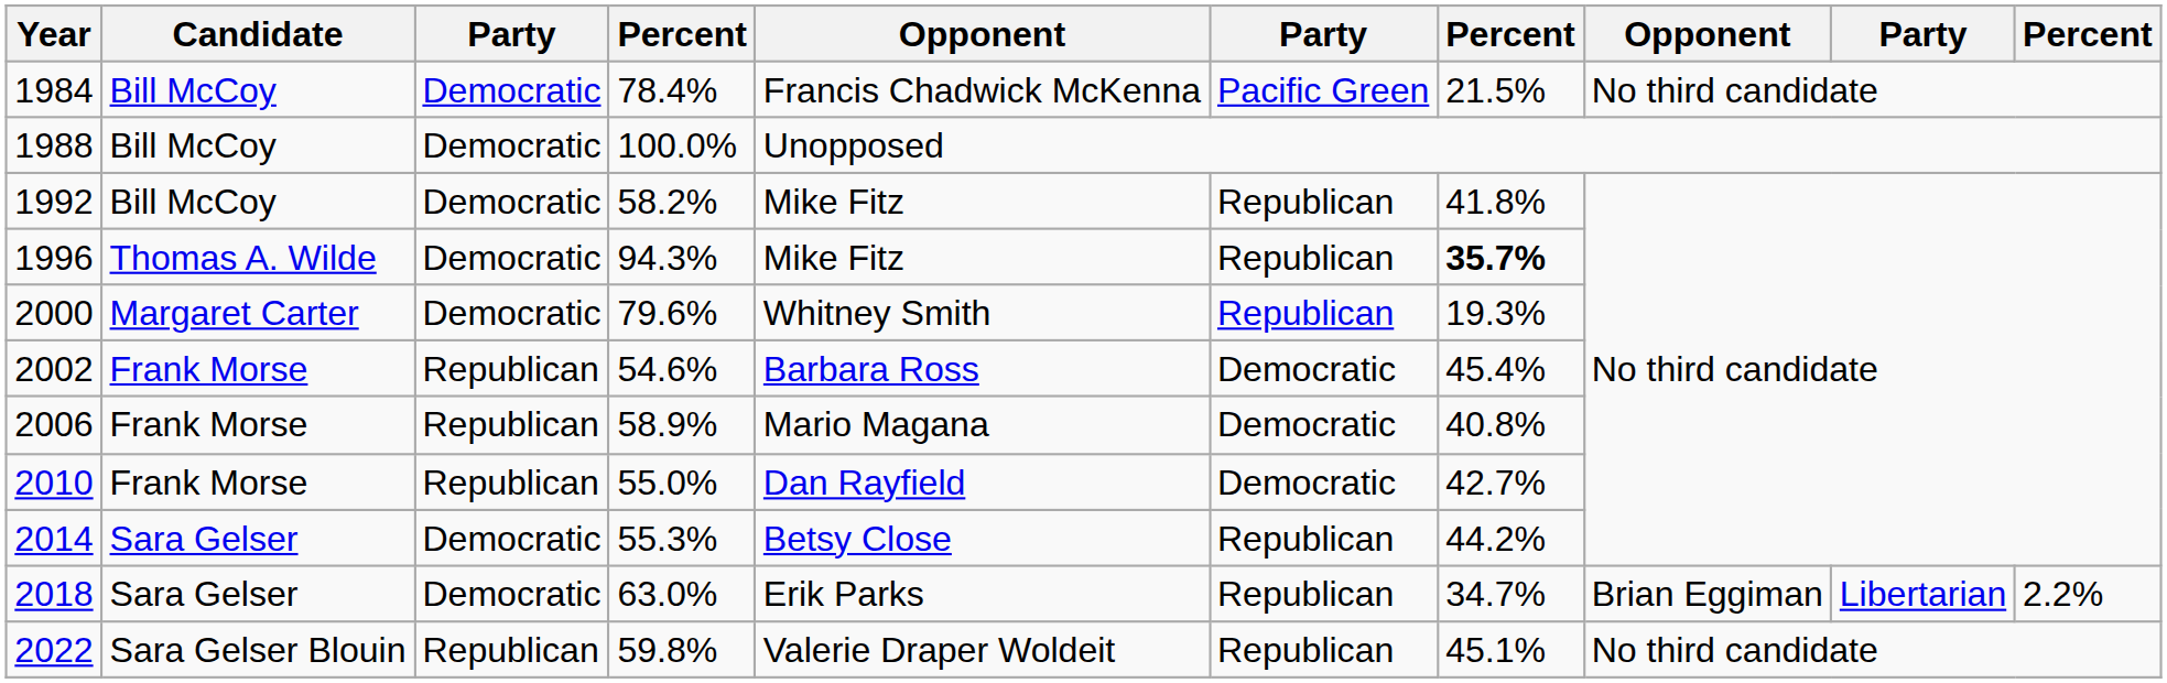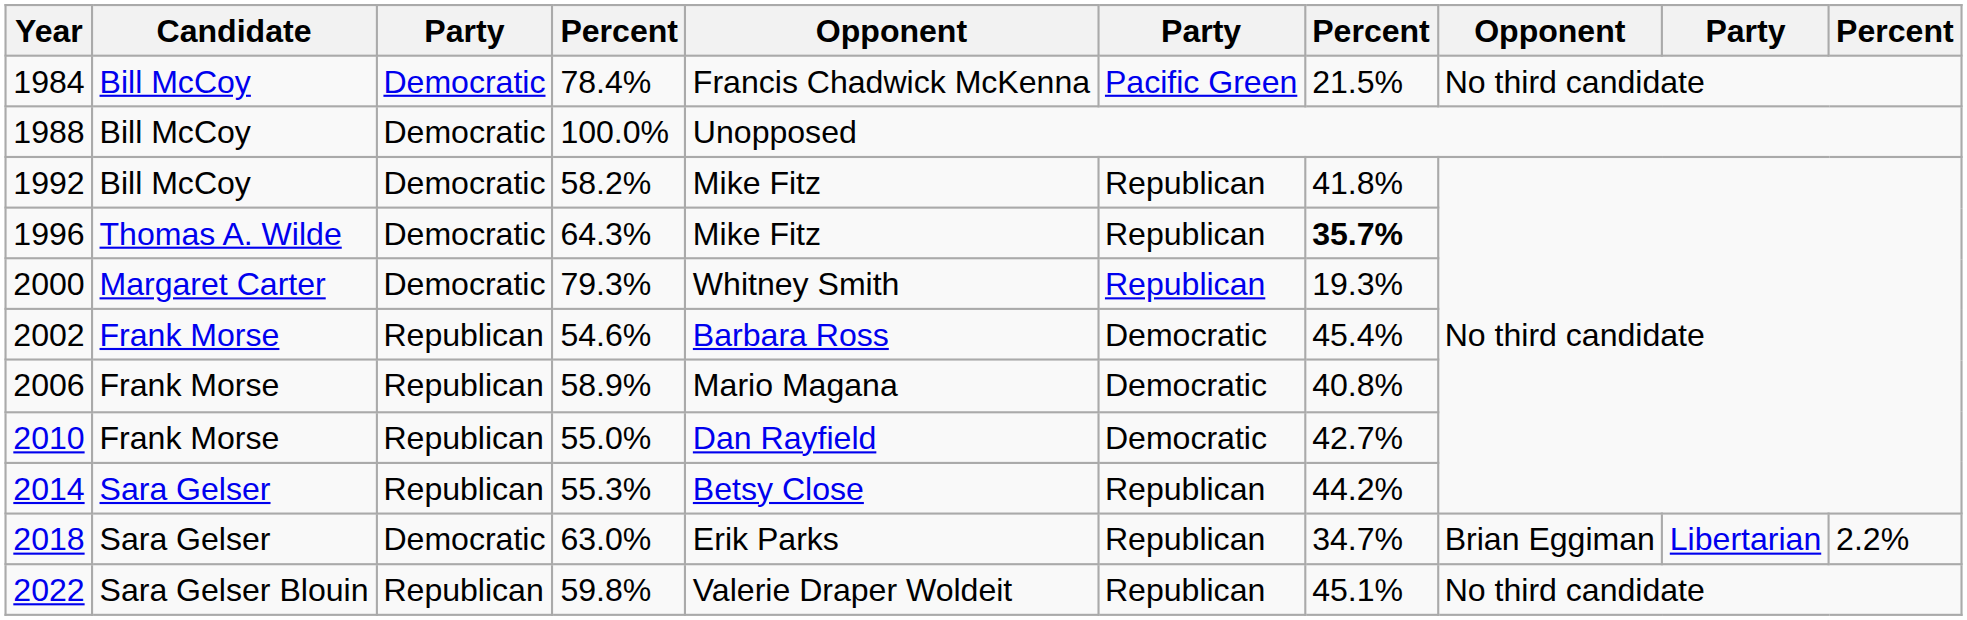 <table class="wikitable sortable" style="margin:0.5em auto; font-size:95%;">
 <tr>
 <th>Year</th>
 <th>Candidate</th>
 <th>Party</th>
 <th>Percent</th>
 <th>Opponent</th>
 <th>Party</th>
 <th>Percent</th>
 <th>Opponent</th>
 <th>Party</th>
 <th>Percent</th>
 </tr>
 <tr>
 <td>1984</td>
 <td><a href='#'>Bill McCoy</a></td>
 <td><a href='#'>Democratic</a></td>
 <td>78.4%</td>
 <td>Francis Chadwick McKenna</td>
 <td><a href='#'>Pacific Green</a></td>
 <td>21.5%</td>
 <td colspan=3>No third candidate</td>
 </tr>
 <tr>
 <td>1988</td>
 <td>Bill McCoy</td>
 <td>Democratic</td>
 <td>100.0%</td>
 <td colspan=6>Unopposed</td>
 </tr>
 <tr>
 <td>1992</td>
 <td>Bill McCoy</td>
 <td>Democratic</td>
 <td>58.2%</td>
 <td>Mike Fitz</td>
 <td>Republican</td>
 <td>41.8%</td>
 <td colspan=3 rowspan=7>No third candidate</td>
 </tr>
 <tr>
 <td>1996</td>
 <td><a href='#'>Thomas A. Wilde</a></td>
 <td>Democratic</td>
-<td>94.3%</td>
+<td>64.3%</td>
 <td>Mike Fitz</td>
 <td>Republican</td>
 <td><strong>35.7%</strong></td>
 </tr>
 <tr>
 <td>2000</td>
 <td><a href='#'>Margaret Carter</a></td>
 <td>Democratic</td>
-<td>79.6%</td>
+<td>79.3%</td>
 <td>Whitney Smith</td>
 <td><a href='#'>Republican</a></td>
 <td>19.3%</td>
 </tr>
 <tr>
 <td>2002</td>
 <td><a href='#'>Frank Morse</a></td>
 <td>Republican</td>
 <td>54.6%</td>
 <td><a href='#'>Barbara Ross</a></td>
 <td>Democratic</td>
 <td>45.4%</td>
 </tr>
 <tr>
 <td>2006</td>
 <td>Frank Morse</td>
 <td>Republican</td>
 <td>58.9%</td>
 <td>Mario Magana</td>
 <td>Democratic</td>
 <td>40.8%</td>
 </tr>
 <tr>
 <td><a href='#'>2010</a></td>
 <td>Frank Morse</td>
 <td>Republican</td>
 <td>55.0%</td>
 <td><a href='#'>Dan Rayfield</a></td>
 <td>Democratic</td>
 <td>42.7%</td>
 </tr>
 <tr>
 <td><a href='#'>2014</a></td>
 <td><a href='#'>Sara Gelser</a></td>
-<td>Democratic</td>
+<td>Republican</td>
 <td>55.3%</td>
 <td><a href='#'>Betsy Close</a></td>
 <td>Republican</td>
 <td>44.2%</td>
 </tr>
 <tr>
 <td><a href='#'>2018</a></td>
 <td>Sara Gelser</td>
 <td>Democratic</td>
 <td>63.0%</td>
 <td>Erik Parks</td>
 <td>Republican</td>
 <td>34.7%</td>
 <td>Brian Eggiman</td>
 <td><a href='#'>Libertarian</a></td>
 <td>2.2%</td>
 </tr>
 <tr>
 <td><a href='#'>2022</a></td>
 <td>Sara Gelser Blouin</td>
 <td>Republican</td>
 <td>59.8%</td>
 <td>Valerie Draper Woldeit</td>
 <td>Republican</td>
 <td>45.1%</td>
 <td colspan=3>No third candidate</td>
 </tr>
 </table>
